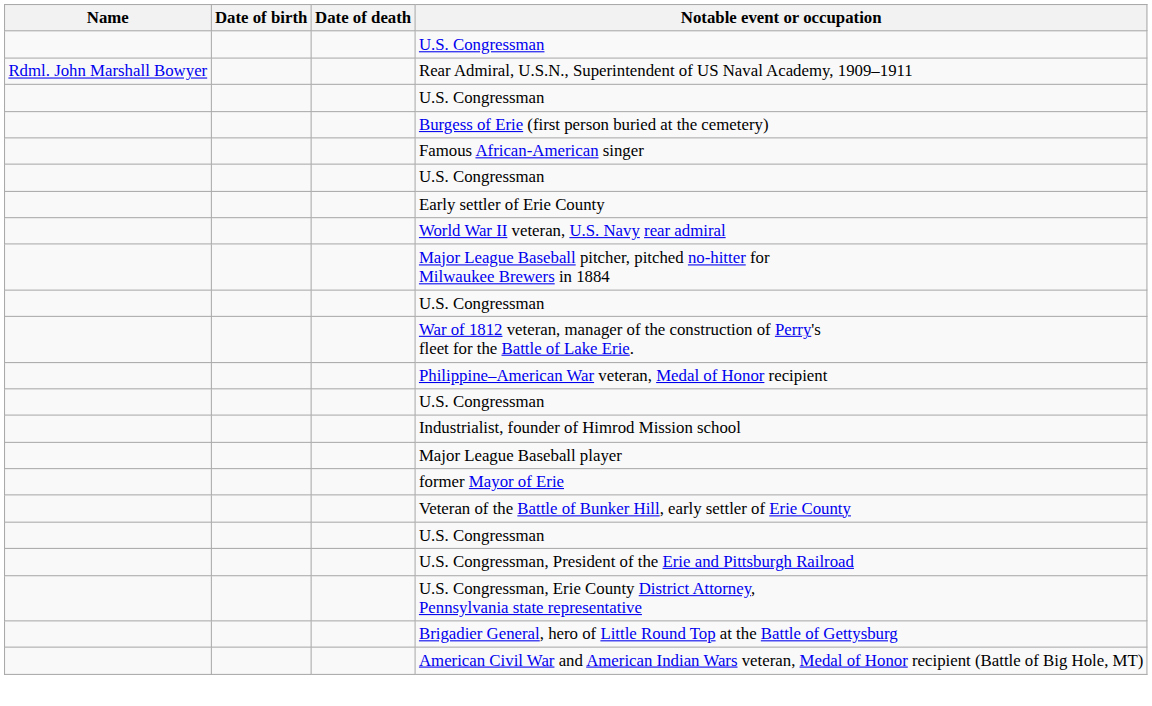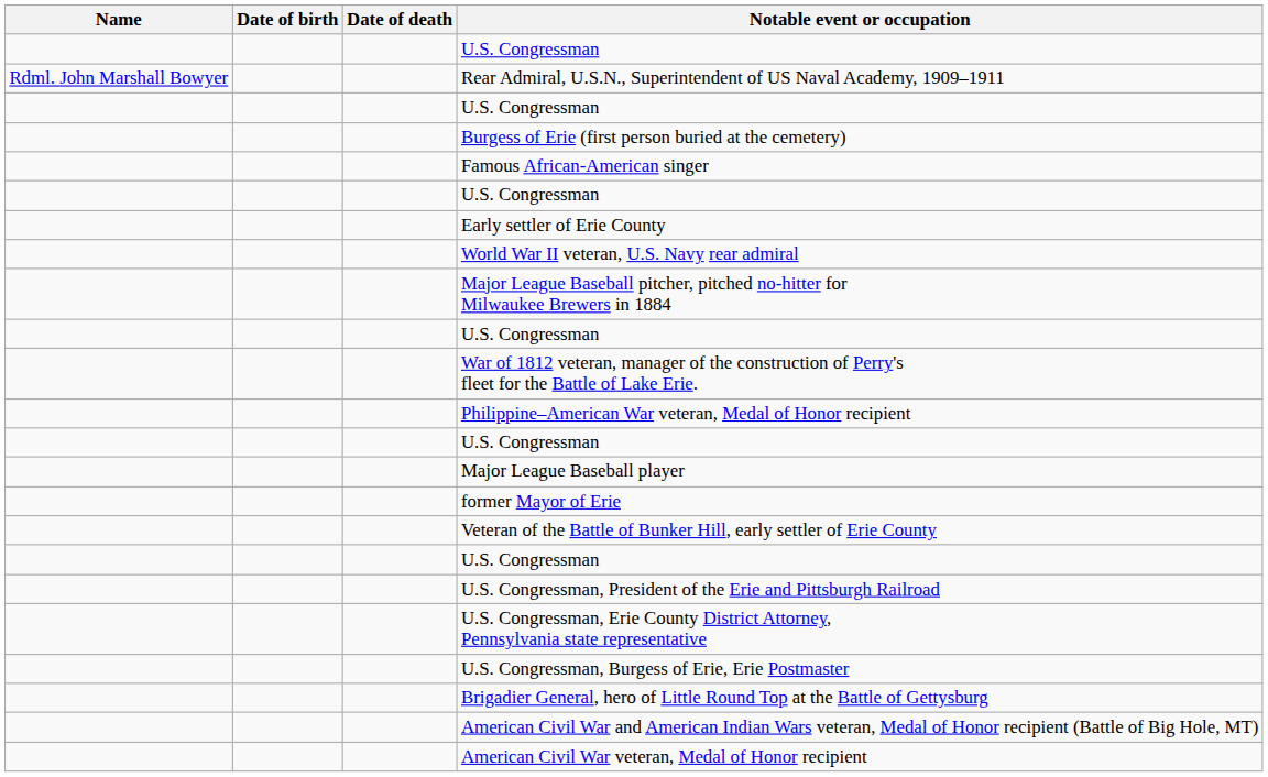 <table class="wikitable sortable">
 <tr>
 <th>Name</th>
 <th>Date of birth</th>
 <th>Date of death</th>
 <th class="unsortable">Notable event or occupation</th>
 </tr>
 <tr>
 <td></td>
 <td></td>
 <td></td>
 <td><a href='#'>U.S. Congressman</a></td>
 </tr>
 <tr>
 <td><a href='#'>Rdml. John Marshall Bowyer</a></td>
 <td></td>
 <td></td>
 <td>Rear Admiral, U.S.N., Superintendent of US Naval Academy, 1909–1911</td>
 </tr>
 <tr>
 <td></td>
 <td></td>
 <td></td>
 <td>U.S. Congressman</td>
 </tr>
 <tr>
 <td></td>
 <td></td>
 <td></td>
 <td><a href='#'>Burgess of Erie</a> (first person buried at the cemetery)</td>
 </tr>
 <tr>
 <td></td>
 <td></td>
 <td></td>
 <td>Famous <a href='#'>African-American</a> singer</td>
 </tr>
 <tr>
 <td></td>
 <td></td>
 <td></td>
 <td>U.S. Congressman</td>
 </tr>
 <tr>
 <td></td>
 <td></td>
 <td></td>
 <td>Early settler of Erie County</td>
 </tr>
 <tr>
 <td></td>
 <td></td>
 <td></td>
 <td><a href='#'>World War II</a> veteran, <a href='#'>U.S. Navy</a> <a href='#'>rear admiral</a></td>
 </tr>
 <tr>
 <td></td>
 <td></td>
 <td></td>
 <td><a href='#'>Major League Baseball</a> pitcher, pitched <a href='#'>no-hitter</a> for<br> <a href='#'>Milwaukee Brewers</a> in 1884</td>
 </tr>
 <tr>
 <td></td>
 <td></td>
 <td></td>
 <td>U.S. Congressman</td>
 </tr>
 <tr>
 <td></td>
 <td></td>
 <td></td>
 <td><a href='#'>War of 1812</a> veteran, manager of the construction of <a href='#'>Perry</a>'s<br> fleet for the <a href='#'>Battle of Lake Erie</a>.</td>
 </tr>
 <tr>
 <td></td>
 <td></td>
 <td></td>
 <td><a href='#'>Philippine–American War</a> veteran, <a href='#'>Medal of Honor</a> recipient</td>
 </tr>
 <tr>
 <td></td>
 <td></td>
 <td></td>
 <td>U.S. Congressman</td>
 </tr>
 <tr>
 <td></td>
 <td></td>
 <td></td>
-<td>Industrialist, founder of Himrod Mission school</td>
-</tr>
-<tr>
-<td></td>
-<td></td>
-<td></td>
 <td>Major League Baseball player</td>
 </tr>
 <tr>
 <td></td>
 <td></td>
 <td></td>
 <td>former <a href='#'>Mayor of Erie</a></td>
 </tr>
 <tr>
 <td></td>
 <td></td>
 <td></td>
 <td>Veteran of the <a href='#'>Battle of Bunker Hill</a>, early settler of <a href='#'>Erie County</a></td>
 </tr>
 <tr>
 <td></td>
 <td></td>
 <td></td>
 <td>U.S. Congressman</td>
 </tr>
 <tr>
 <td></td>
 <td></td>
 <td></td>
 <td>U.S. Congressman, President of the <a href='#'>Erie and Pittsburgh Railroad</a></td>
 </tr>
 <tr>
 <td></td>
 <td></td>
 <td></td>
 <td>U.S. Congressman, Erie County <a href='#'>District Attorney</a>,<br> <a href='#'>Pennsylvania state representative</a></td>
 </tr>
 <tr>
 <td></td>
 <td></td>
 <td></td>
+<td>U.S. Congressman, Burgess of Erie, Erie <a href='#'>Postmaster</a></td>
+</tr>
+<tr>
+<td></td>
+<td></td>
+<td></td>
 <td><a href='#'>Brigadier General</a>, hero of <a href='#'>Little Round Top</a> at the <a href='#'>Battle of Gettysburg</a></td>
 </tr>
 <tr>
 <td></td>
 <td></td>
 <td></td>
 <td><a href='#'>American Civil War</a> and <a href='#'>American Indian Wars</a> veteran, <a href='#'>Medal of Honor</a> recipient (Battle of Big Hole, MT)</td>
 </tr>
+<tr>
+<td></td>
+<td></td>
+<td></td>
+<td><a href='#'>American Civil War</a> veteran, <a href='#'>Medal of Honor</a> recipient</td>
+</tr>
 </table>
